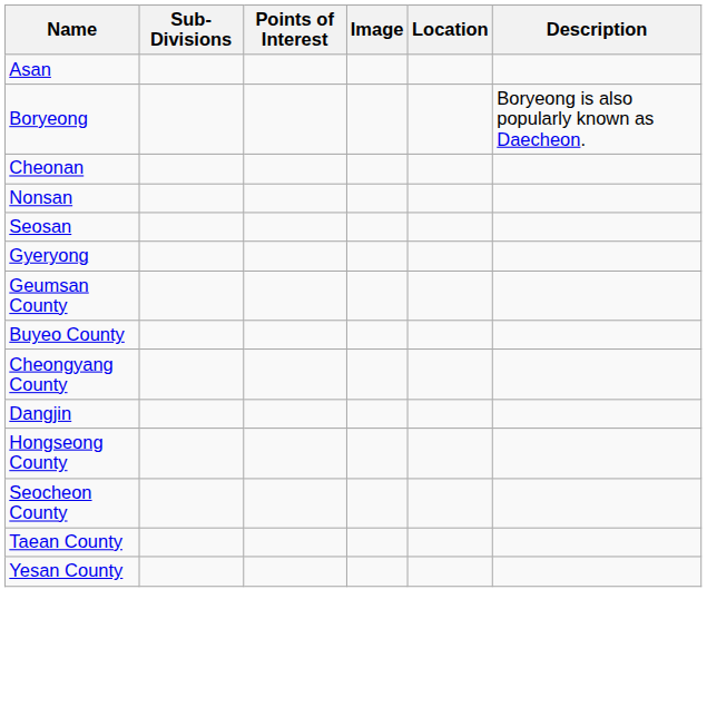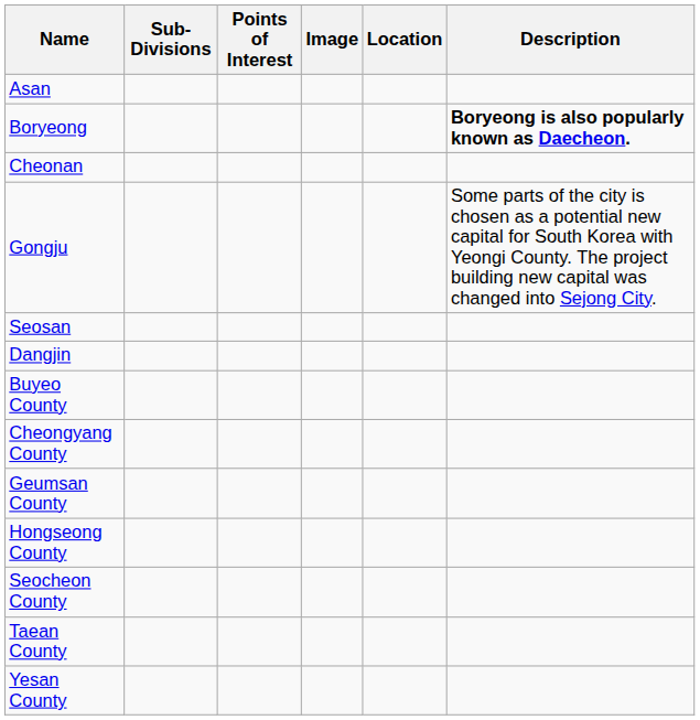 <table class="wikitable sortable">
 <tr>
 <th>Name</th>
 <th>Sub-Divisions</th>
 <th>Points of Interest</th>
 <th>Image</th>
 <th>Location</th>
 <th>Description</th>
 </tr>
 <tr>
 <td><a href='#'>Asan</a></td>
 <td></td>
 <td></td>
 <td></td>
 <td></td>
 <td></td>
 </tr>
 <tr>
 <td><a href='#'>Boryeong</a></td>
 <td></td>
 <td></td>
 <td></td>
 <td></td>
-<td>Boryeong is also popularly known as <a href='#'>Daecheon</a>.</td>
+<td><strong>Boryeong is also popularly known as <a href='#'>Daecheon</a>.</strong></td>
 </tr>
 <tr>
 <td><a href='#'>Cheonan</a></td>
 <td></td>
 <td></td>
 <td></td>
 <td></td>
 <td></td>
 </tr>
 <tr>
-<td><a href='#'>Nonsan</a></td>
+<td><a href='#'>Gongju</a></td>
 <td></td>
 <td></td>
 <td></td>
 <td></td>
-<td></td>
+<td>Some parts of the city is chosen as a potential new capital for South Korea with Yeongi County. The project building new capital was changed into <a href='#'>Sejong City</a>.</td>
 </tr>
 <tr>
 <td><a href='#'>Seosan</a></td>
 <td></td>
 <td></td>
 <td></td>
 <td></td>
 <td></td>
 </tr>
 <tr>
-<td><a href='#'>Gyeryong</a></td>
-<td></td>
-<td></td>
-<td></td>
-<td></td>
-<td></td>
-</tr>
-<tr>
-<td><a href='#'>Geumsan County</a></td>
+<td><a href='#'>Dangjin</a></td>
 <td></td>
 <td></td>
 <td></td>
 <td></td>
 <td></td>
 </tr>
 <tr>
 <td><a href='#'>Buyeo County</a></td>
 <td></td>
 <td></td>
 <td></td>
 <td></td>
 <td></td>
 </tr>
 <tr>
 <td><a href='#'>Cheongyang County</a></td>
 <td></td>
 <td></td>
 <td></td>
 <td></td>
 <td></td>
 </tr>
 <tr>
-<td><a href='#'>Dangjin</a></td>
+<td><a href='#'>Geumsan County</a></td>
 <td></td>
 <td></td>
 <td></td>
 <td></td>
 <td></td>
 </tr>
 <tr>
 <td><a href='#'>Hongseong County</a></td>
 <td></td>
 <td></td>
 <td></td>
 <td></td>
 <td></td>
 </tr>
 <tr>
 <td><a href='#'>Seocheon County</a></td>
 <td></td>
 <td></td>
 <td></td>
 <td></td>
 <td></td>
 </tr>
 <tr>
 <td><a href='#'>Taean County</a></td>
 <td></td>
 <td></td>
 <td></td>
 <td></td>
 <td></td>
 </tr>
 <tr>
 <td><a href='#'>Yesan County</a></td>
 <td></td>
 <td></td>
 <td></td>
 <td></td>
 <td></td>
 </tr>
 </table>
